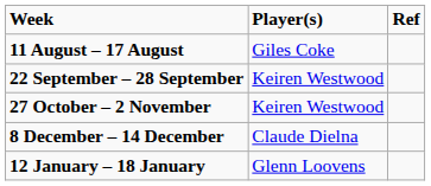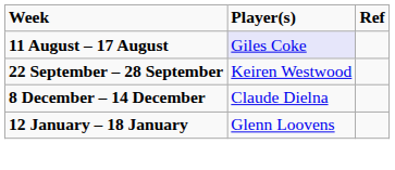 <table class="wikitable">
 <tr>
 <td><strong>Week</strong></td>
 <td><strong>Player(s)</strong></td>
 <td><strong>Ref</strong></td>
 </tr>
 <tr>
 <td><strong>11 August – 17 August</strong></td>
-<td> <a href='#'>Giles Coke</a></td>
+<td style="background: lavender;"> <a href='#'>Giles Coke</a></td>
 <td></td>
 </tr>
 <tr>
 <td><strong>22 September – 28 September</strong></td>
-<td> <a href='#'>Keiren Westwood</a></td>
-<td></td>
-</tr>
-<tr>
-<td><strong>27 October – 2 November</strong></td>
 <td> <a href='#'>Keiren Westwood</a></td>
 <td></td>
 </tr>
 <tr>
 <td><strong>8 December – 14 December</strong></td>
 <td> <a href='#'>Claude Dielna</a></td>
 <td></td>
 </tr>
 <tr>
 <td><strong>12 January – 18 January</strong></td>
 <td> <a href='#'>Glenn Loovens</a></td>
 <td></td>
 </tr>
 </table>
